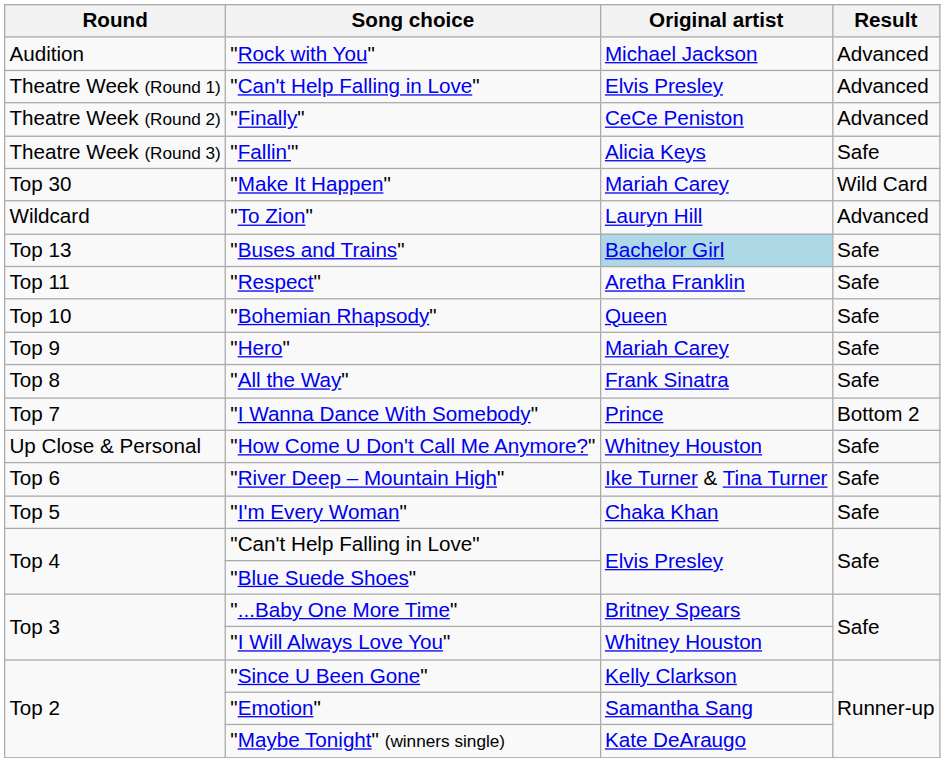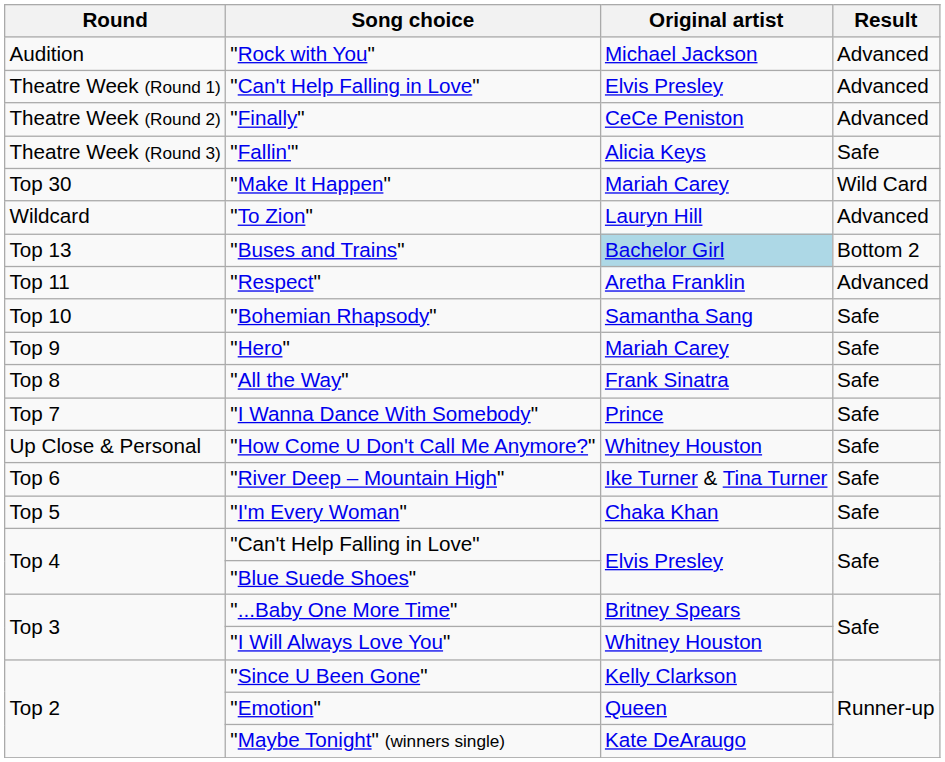 <table class="wikitable collapsible collapsed">
 <tr>
 <th>Round</th>
 <th>Song choice</th>
 <th>Original artist</th>
 <th>Result</th>
 </tr>
 <tr>
 <td>Audition</td>
 <td>"<a href='#'>Rock with You</a>"</td>
 <td><a href='#'>Michael Jackson</a></td>
 <td>Advanced</td>
 </tr>
 <tr>
 <td>Theatre Week <small>(Round 1)</small></td>
 <td>"<a href='#'>Can't Help Falling in Love</a>"</td>
 <td><a href='#'>Elvis Presley</a></td>
 <td>Advanced</td>
 </tr>
 <tr>
 <td>Theatre Week <small>(Round 2)</small></td>
 <td>"<a href='#'>Finally</a>"</td>
 <td><a href='#'>CeCe Peniston</a></td>
 <td>Advanced</td>
 </tr>
 <tr>
 <td>Theatre Week <small>(Round 3)</small></td>
 <td>"<a href='#'>Fallin'</a>"</td>
 <td><a href='#'>Alicia Keys</a></td>
 <td>Safe</td>
 </tr>
 <tr>
 <td>Top 30</td>
 <td>"<a href='#'>Make It Happen</a>"</td>
 <td><a href='#'>Mariah Carey</a></td>
 <td>Wild Card</td>
 </tr>
 <tr>
 <td>Wildcard</td>
 <td>"<a href='#'>To Zion</a>"</td>
 <td><a href='#'>Lauryn Hill</a></td>
 <td>Advanced</td>
 </tr>
 <tr>
 <td>Top 13</td>
 <td>"<a href='#'>Buses and Trains</a>"</td>
 <td style="background: lightblue;"><a href='#'>Bachelor Girl</a></td>
-<td>Safe</td>
+<td>Bottom 2</td>
 </tr>
 <tr>
 <td>Top 11</td>
 <td>"<a href='#'>Respect</a>"</td>
 <td><a href='#'>Aretha Franklin</a></td>
-<td>Safe</td>
+<td>Advanced</td>
 </tr>
 <tr>
 <td>Top 10</td>
 <td>"<a href='#'>Bohemian Rhapsody</a>"</td>
-<td><a href='#'>Queen</a></td>
+<td><a href='#'>Samantha Sang</a></td>
 <td>Safe</td>
 </tr>
 <tr>
 <td>Top 9</td>
 <td>"<a href='#'>Hero</a>"</td>
 <td><a href='#'>Mariah Carey</a></td>
 <td>Safe</td>
 </tr>
 <tr>
 <td>Top 8</td>
 <td>"<a href='#'>All the Way</a>"</td>
 <td><a href='#'>Frank Sinatra</a></td>
 <td>Safe</td>
 </tr>
 <tr>
 <td>Top 7</td>
 <td>"<a href='#'>I Wanna Dance With Somebody</a>"</td>
 <td><a href='#'>Prince</a></td>
-<td>Bottom 2</td>
+<td>Safe</td>
 </tr>
 <tr>
 <td>Up Close & Personal</td>
 <td>"<a href='#'>How Come U Don't Call Me Anymore?</a>"</td>
 <td><a href='#'>Whitney Houston</a></td>
 <td>Safe</td>
 </tr>
 <tr>
 <td>Top 6</td>
 <td>"<a href='#'>River Deep – Mountain High</a>"</td>
 <td><a href='#'>Ike Turner</a> & <a href='#'>Tina Turner</a></td>
 <td>Safe</td>
 </tr>
 <tr>
 <td>Top 5</td>
 <td>"<a href='#'>I'm Every Woman</a>"</td>
 <td><a href='#'>Chaka Khan</a></td>
 <td>Safe</td>
 </tr>
 <tr>
 <td rowspan="2">Top 4</td>
 <td>"Can't Help Falling in Love"</td>
 <td rowspan="2"><a href='#'>Elvis Presley</a></td>
 <td rowspan="2">Safe</td>
 </tr>
 <tr>
 <td>"<a href='#'>Blue Suede Shoes</a>"</td>
 </tr>
 <tr>
 <td rowspan="2">Top 3</td>
 <td>"<a href='#'>...Baby One More Time</a>"</td>
 <td><a href='#'>Britney Spears</a></td>
 <td rowspan="2">Safe</td>
 </tr>
 <tr>
 <td>"<a href='#'>I Will Always Love You</a>"</td>
 <td><a href='#'>Whitney Houston</a></td>
 </tr>
 <tr>
 <td rowspan="3">Top 2</td>
 <td>"<a href='#'>Since U Been Gone</a>"</td>
 <td><a href='#'>Kelly Clarkson</a></td>
 <td rowspan="3">Runner-up</td>
 </tr>
 <tr>
 <td>"<a href='#'>Emotion</a>"</td>
-<td><a href='#'>Samantha Sang</a></td>
+<td><a href='#'>Queen</a></td>
 </tr>
 <tr>
 <td>"<a href='#'>Maybe Tonight</a>" <small>(winners single)</small></td>
 <td><a href='#'>Kate DeAraugo</a></td>
 </tr>
 <tr>
 </tr>
 </table>
